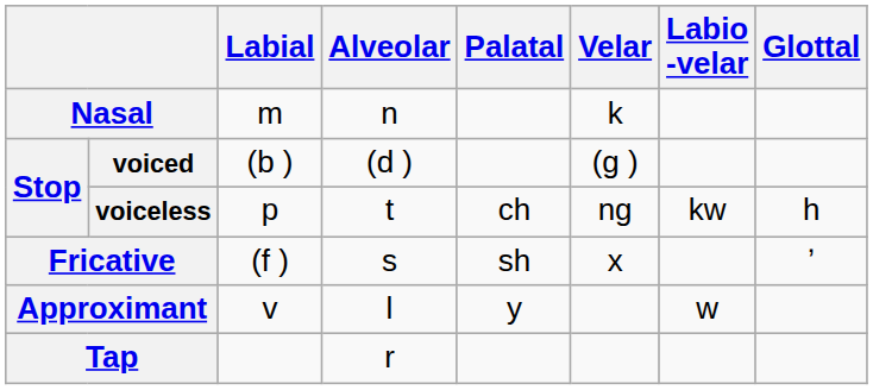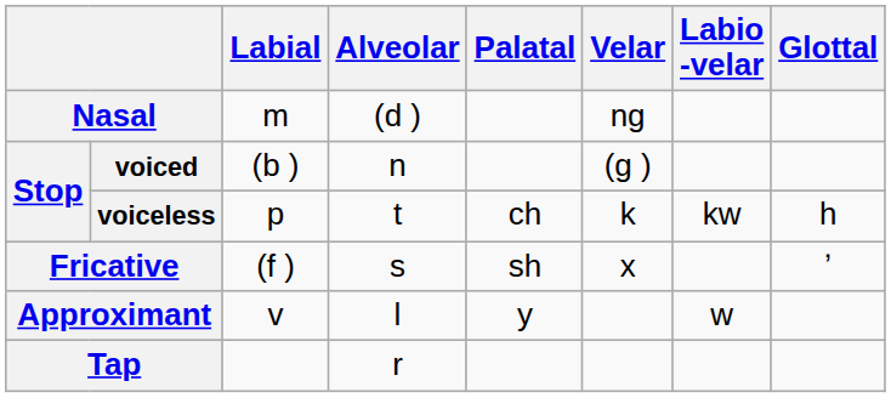 <table class=wikitable style=text-align:center>
 <tr>
 <th colspan=2></th>
 <th><a href='#'>Labial</a></th>
 <th><a href='#'>Alveolar</a></th>
 <th><a href='#'>Palatal</a></th>
 <th><a href='#'>Velar</a></th>
 <th><a href='#'>Labio<br>-velar</a></th>
 <th><a href='#'>Glottal</a></th>
 </tr>
 <tr>
 <th colspan=2><a href='#'>Nasal</a></th>
 <td>m </td>
-<td>n </td>
+<td>(d )</td>
 <td></td>
-<td>k </td>
+<td>ng </td>
 <td></td>
 <td></td>
 </tr>
 <tr>
 <th rowspan=2><a href='#'>Stop</a></th>
 <th><small>voiced</small></th>
 <td>(b )</td>
-<td>(d )</td>
+<td>n </td>
 <td></td>
 <td>(g )</td>
 <td></td>
 <td></td>
 </tr>
 <tr>
 <th><small>voiceless</small></th>
 <td>p </td>
 <td>t </td>
 <td>ch </td>
-<td>ng </td>
+<td>k </td>
 <td>kw </td>
 <td>h </td>
 </tr>
 <tr>
 <th colspan=2><a href='#'>Fricative</a></th>
 <td>(f )</td>
 <td>s </td>
 <td>sh </td>
 <td>x </td>
 <td></td>
 <td>ʼ </td>
 </tr>
 <tr>
 <th colspan=2><a href='#'>Approximant</a></th>
 <td>v </td>
 <td>l </td>
 <td>y </td>
 <td></td>
 <td>w </td>
 <td></td>
 </tr>
 <tr>
 <th colspan=2><a href='#'>Tap</a></th>
 <td></td>
 <td>r </td>
 <td></td>
 <td></td>
 <td></td>
 <td></td>
 </tr>
 </table>
